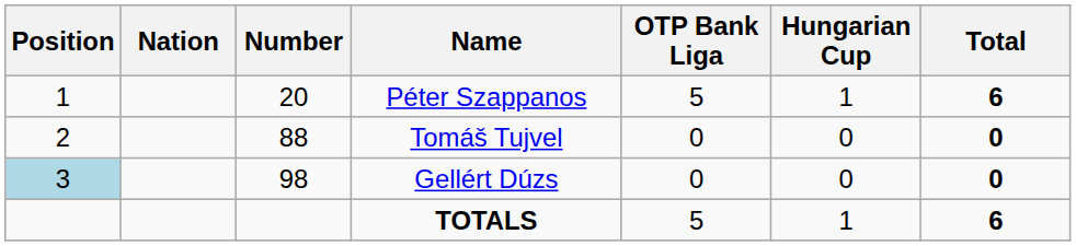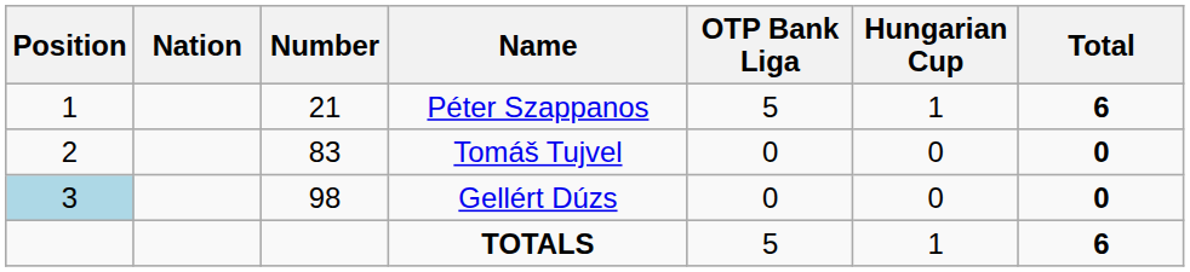 <table class="wikitable" style="font-size: 95%; text-align: center;">
 <tr>
 <th width=60>Position</th>
 <th width=60>Nation</th>
 <th width=60>Number</th>
 <th width=150>Name</th>
 <th width=80>OTP Bank Liga</th>
 <th width=80>Hungarian Cup</th>
 <th width=80>Total</th>
 </tr>
 <tr>
 <td>1</td>
 <td></td>
-<td>20</td>
+<td>21</td>
 <td><a href='#'>Péter Szappanos</a></td>
 <td>5</td>
 <td>1</td>
 <td><strong>6</strong></td>
 </tr>
 <tr>
 <td>2</td>
 <td></td>
-<td>88</td>
+<td>83</td>
 <td><a href='#'>Tomáš Tujvel</a></td>
 <td>0</td>
 <td>0</td>
 <td><strong>0</strong></td>
 </tr>
 <tr>
 <td style="background: lightblue;">3</td>
 <td></td>
 <td>98</td>
 <td><a href='#'>Gellért Dúzs</a></td>
 <td>0</td>
 <td>0</td>
 <td><strong>0</strong></td>
 </tr>
 <tr>
 <td></td>
 <td></td>
 <td></td>
 <td><strong>TOTALS</strong></td>
 <td>5</td>
 <td>1</td>
 <td><strong>6</strong></td>
 </tr>
 </table>
